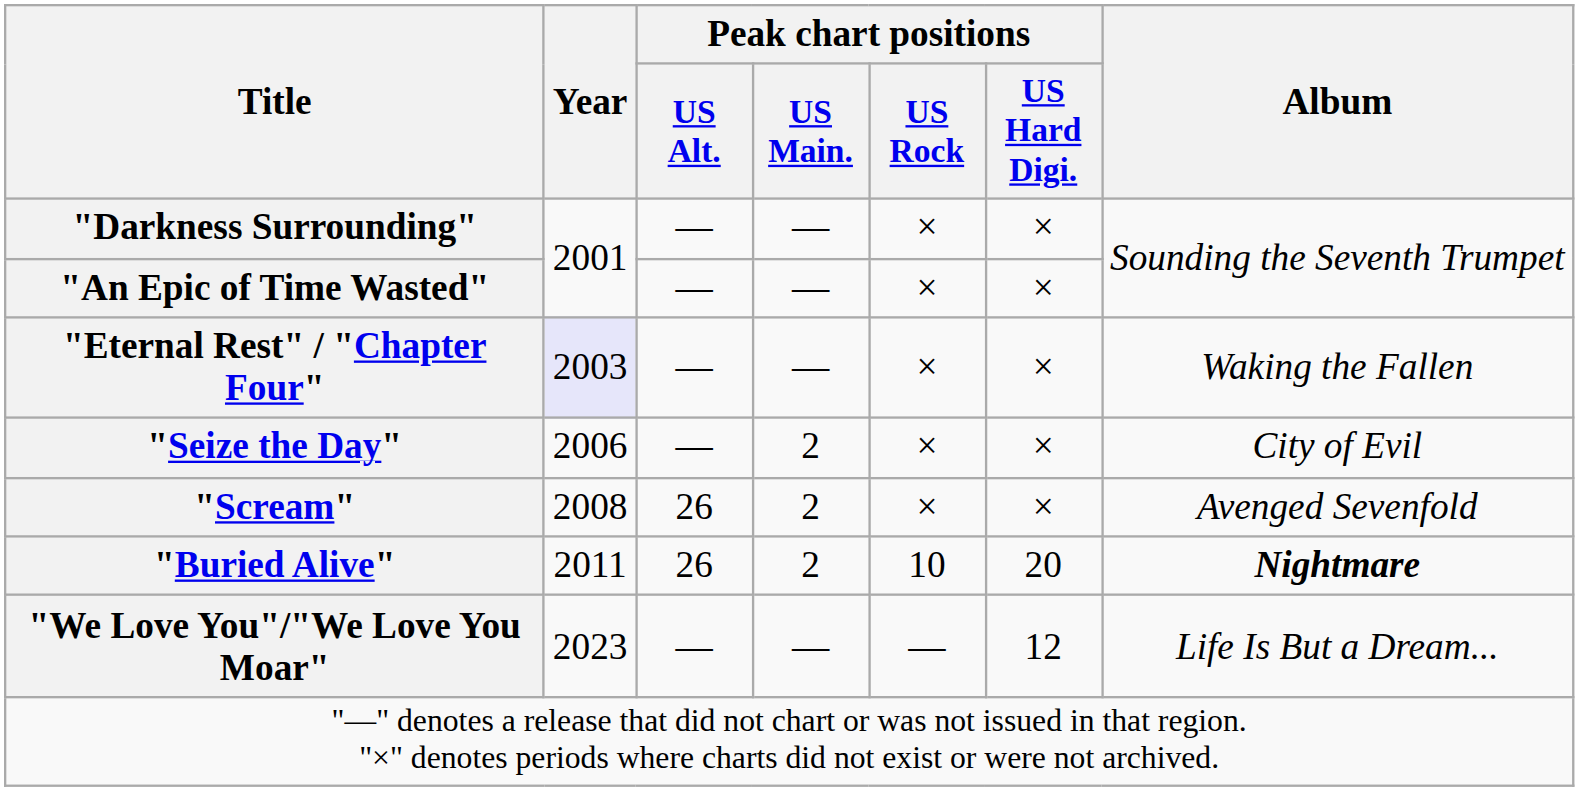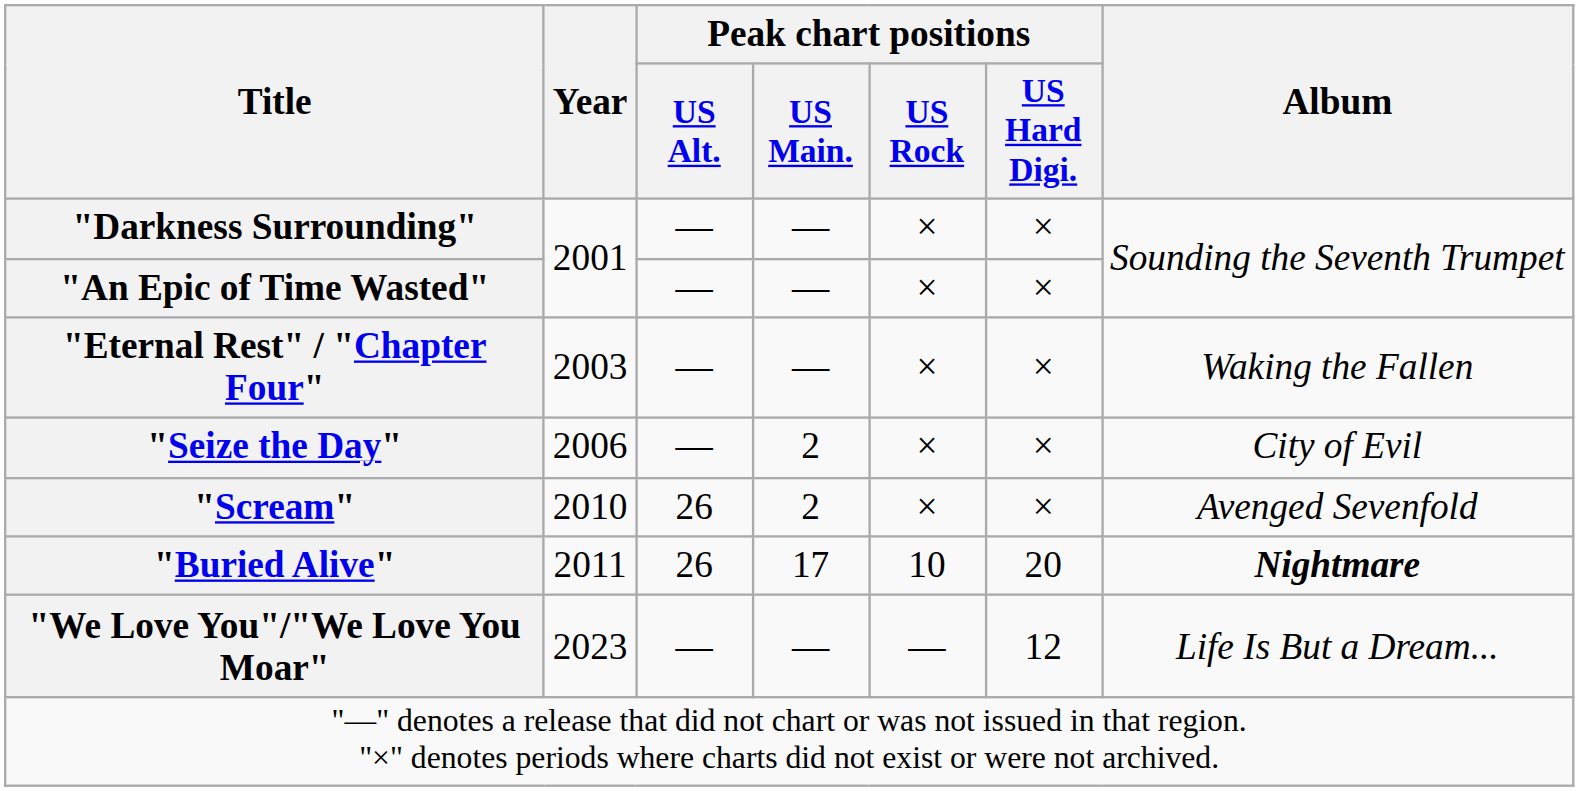 <table class="wikitable plainrowheaders" style="text-align:center;">
 <tr>
 <th scope="col" rowspan="2" style="width:14em;">Title</th>
 <th scope="col" rowspan="2">Year</th>
 <th scope="col" colspan="4">Peak chart positions</th>
 <th scope="col" rowspan="2">Album</th>
 </tr>
 <tr>
 <th scope="col" style="width:3em;font-size:90%;"><a href='#'>US<br>Alt.</a><br></th>
 <th scope="col" style="width:3em;font-size:90%;"><a href='#'>US<br>Main.</a><br></th>
 <th scope="col" style="width:3em;font-size:90%;"><a href='#'>US<br>Rock</a><br></th>
 <th scope="col" style="width:3em;font-size:90%;"><a href='#'>US<br>Hard<br>Digi.</a><br></th>
 </tr>
 <tr>
 <th scope="row">"Darkness Surrounding"</th>
 <td rowspan="2">2001</td>
 <td>—</td>
 <td>—</td>
 <td>×</td>
 <td>×</td>
 <td rowspan="2"><em>Sounding the Seventh Trumpet</em></td>
 </tr>
 <tr>
 <th scope="row">"An Epic of Time Wasted"</th>
 <td>—</td>
 <td>—</td>
 <td>×</td>
 <td>×</td>
 </tr>
 <tr>
 <th scope="row">"Eternal Rest" / "<a href='#'>Chapter Four</a>"</th>
-<td style="background: lavender;">2003</td>
+<td>2003</td>
 <td>—</td>
 <td>—</td>
 <td>×</td>
 <td>×</td>
 <td><em>Waking the Fallen</em></td>
 </tr>
 <tr>
 <th scope="row">"<a href='#'>Seize the Day</a>"</th>
 <td>2006</td>
 <td>—</td>
 <td>2</td>
 <td>×</td>
 <td>×</td>
 <td><em>City of Evil</em></td>
 </tr>
 <tr>
 <th scope="row">"<a href='#'>Scream</a>"</th>
-<td>2008</td>
+<td>2010</td>
 <td>26</td>
 <td>2</td>
 <td>×</td>
 <td>×</td>
 <td><em>Avenged Sevenfold</em></td>
 </tr>
 <tr>
 <th scope="row">"<a href='#'>Buried Alive</a>"</th>
 <td>2011</td>
 <td>26</td>
-<td>2</td>
+<td>17</td>
 <td>10</td>
 <td>20</td>
 <td><strong><em>Nightmare</em></strong></td>
 </tr>
 <tr>
 <th scope="row">"We Love You"/"We Love You Moar"<br></th>
 <td>2023</td>
 <td>—</td>
 <td>—</td>
 <td>—</td>
 <td>12</td>
 <td><em>Life Is But a Dream...</em></td>
 </tr>
 <tr>
 <td colspan="14" style="font-size: 85%">"—" denotes a release that did not chart or was not issued in that region.<br>"×" denotes periods where charts did not exist or were not archived.</td>
 </tr>
 </table>
